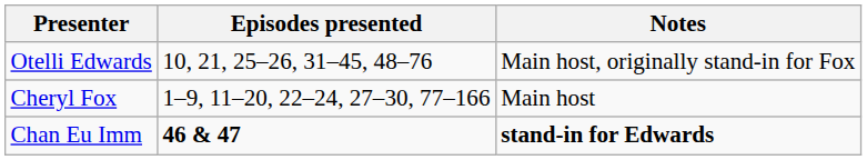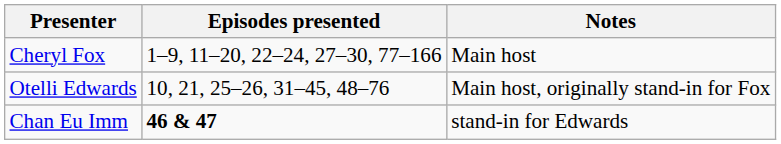 <table class="wikitable">
 <tr>
 <th>Presenter</th>
 <th>Episodes presented</th>
 <th>Notes</th>
 </tr>
 <tr>
+<td><a href='#'>Cheryl Fox</a></td>
+<td>1–9, 11–20, 22–24, 27–30, 77–166</td>
+<td>Main host</td>
+</tr>
+<tr>
 <td><a href='#'>Otelli Edwards</a></td>
 <td>10, 21, 25–26, 31–45, 48–76</td>
 <td>Main host, originally stand-in for Fox</td>
 </tr>
 <tr>
-<td><a href='#'>Cheryl Fox</a></td>
-<td>1–9, 11–20, 22–24, 27–30, 77–166</td>
-<td>Main host</td>
-</tr>
-<tr>
 <td><a href='#'>Chan Eu Imm</a></td>
 <td><strong>46 & 47</strong></td>
-<td><strong>stand-in for Edwards</strong></td>
+<td>stand-in for Edwards</td>
 </tr>
 </table>
